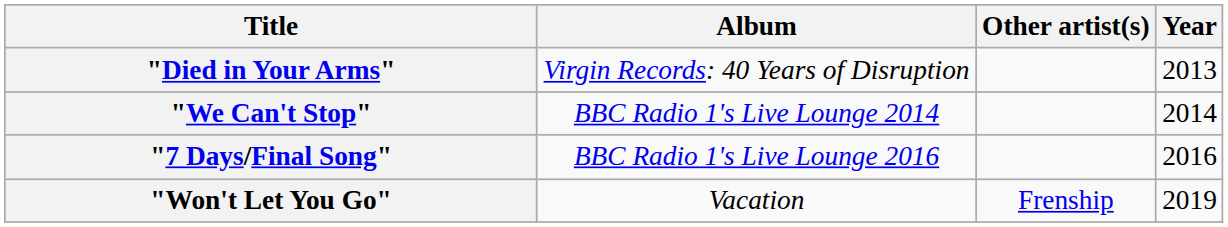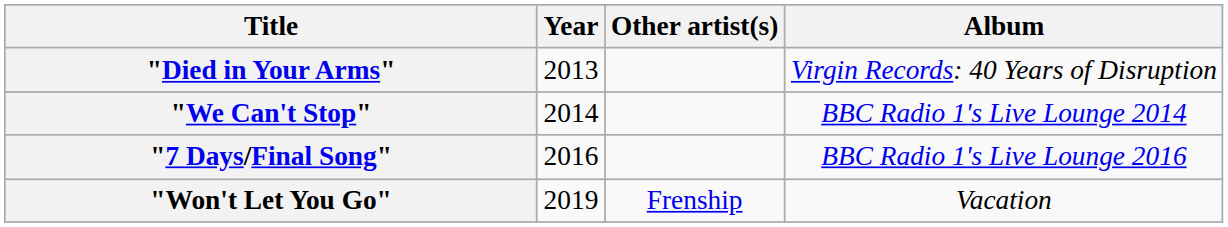 <table class="wikitable plainrowheaders" style="text-align:center;">
 <tr>
 <th scope="col" style="width:19em;">Title</th>
+<th scope="col" style="width:1em;">Year</th>
+<th scope="col">Other artist(s)</th>
 <th scope="col">Album</th>
-<th scope="col">Other artist(s)</th>
-<th scope="col" style="width:1em;">Year</th>
 </tr>
 <tr>
 <th scope="row">"<a href='#'>Died in Your Arms</a>"</th>
+<td>2013</td>
+<td></td>
 <td><em><a href='#'>Virgin Records</a>: 40 Years of Disruption</em></td>
-<td></td>
-<td>2013</td>
 </tr>
 <tr>
 <th scope="row">"<a href='#'>We Can't Stop</a>"</th>
+<td>2014</td>
+<td></td>
 <td><em><a href='#'>BBC Radio 1's Live Lounge 2014</a></em></td>
-<td></td>
-<td>2014</td>
 </tr>
 <tr>
 <th scope="row">"<a href='#'>7 Days</a>/<a href='#'>Final Song</a>"</th>
+<td>2016</td>
+<td></td>
 <td><em><a href='#'>BBC Radio 1's Live Lounge 2016</a></em></td>
-<td></td>
-<td>2016</td>
 </tr>
 <tr>
 <th scope="row">"Won't Let You Go"</th>
+<td>2019</td>
+<td><a href='#'>Frenship</a></td>
 <td><em>Vacation</em></td>
-<td><a href='#'>Frenship</a></td>
-<td>2019</td>
 </tr>
 </table>
